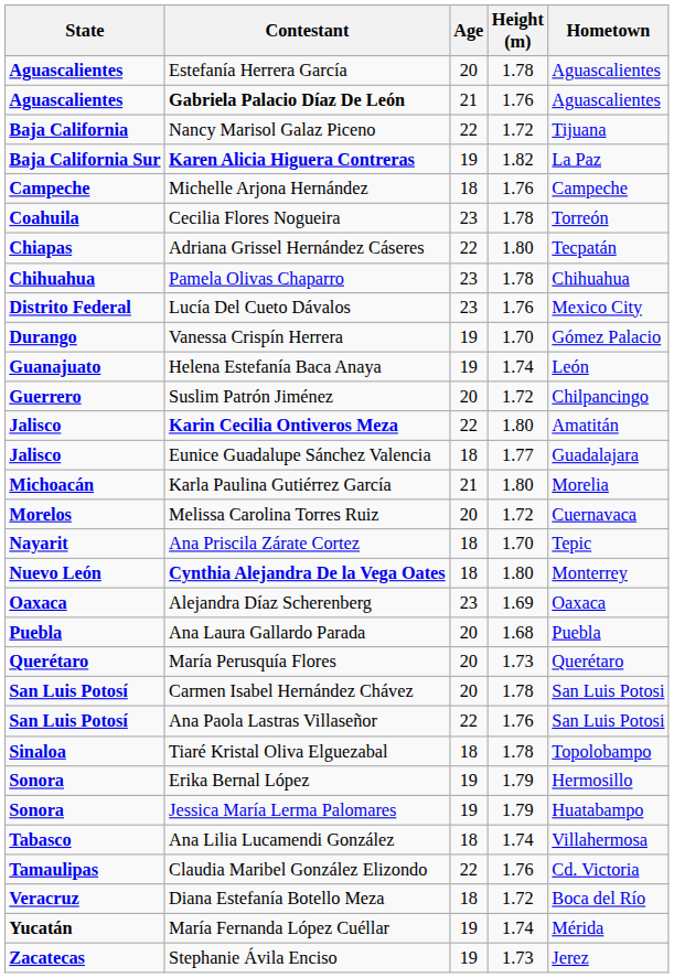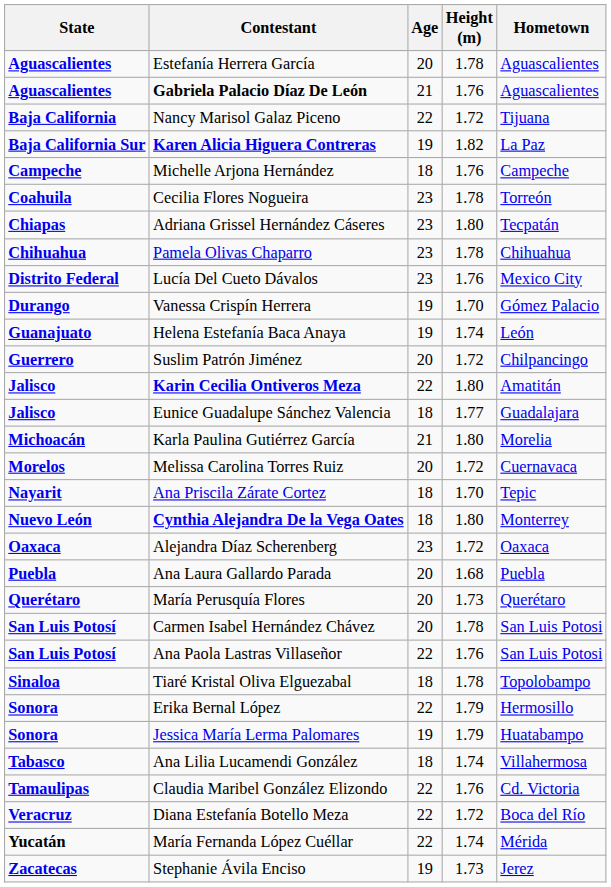 <table class="wikitable sortable" style="font-size: 95%;">
 <tr>
 <th>State</th>
 <th>Contestant</th>
 <th>Age</th>
 <th>Height<br> (m)</th>
 <th>Hometown</th>
 </tr>
 <tr>
 <td><strong><a href='#'>Aguascalientes</a></strong></td>
 <td>Estefanía Herrera García</td>
 <td align="center">20</td>
 <td align="center">1.78</td>
 <td><a href='#'>Aguascalientes</a></td>
 </tr>
 <tr>
 <td><strong><a href='#'>Aguascalientes</a></strong></td>
 <td><strong>Gabriela Palacio Díaz De León</strong></td>
 <td align="center">21</td>
 <td align="center">1.76</td>
 <td><a href='#'>Aguascalientes</a></td>
 </tr>
 <tr>
 <td><strong><a href='#'>Baja California</a></strong></td>
 <td>Nancy Marisol Galaz Piceno</td>
 <td align="center">22</td>
 <td align="center">1.72</td>
 <td><a href='#'>Tijuana</a></td>
 </tr>
 <tr>
 <td><strong><a href='#'>Baja California Sur</a></strong></td>
 <td><strong><a href='#'>Karen Alicia Higuera Contreras</a> </strong></td>
 <td align="center">19</td>
 <td align="center">1.82</td>
 <td><a href='#'>La Paz</a></td>
 </tr>
 <tr>
 <td><strong><a href='#'>Campeche</a></strong></td>
 <td>Michelle Arjona Hernández</td>
 <td align="center">18</td>
 <td align="center">1.76</td>
 <td><a href='#'>Campeche</a></td>
 </tr>
 <tr>
 <td><strong><a href='#'>Coahuila</a></strong></td>
 <td>Cecilia Flores Nogueira</td>
 <td align="center">23</td>
 <td align="center">1.78</td>
 <td><a href='#'>Torreón</a></td>
 </tr>
 <tr>
 <td><strong><a href='#'>Chiapas</a></strong></td>
 <td>Adriana Grissel Hernández Cáseres</td>
-<td align="center">22</td>
+<td align="center">23</td>
 <td align="center">1.80</td>
 <td><a href='#'>Tecpatán</a></td>
 </tr>
 <tr>
 <td><strong><a href='#'>Chihuahua</a></strong></td>
 <td><a href='#'>Pamela Olivas Chaparro</a></td>
 <td align="center">23</td>
 <td align="center">1.78</td>
 <td><a href='#'>Chihuahua</a></td>
 </tr>
 <tr>
 <td><strong><a href='#'>Distrito Federal</a></strong></td>
 <td>Lucía Del Cueto Dávalos</td>
 <td align="center">23</td>
 <td align="center">1.76</td>
 <td><a href='#'>Mexico City</a></td>
 </tr>
 <tr>
 <td><strong><a href='#'>Durango</a> </strong></td>
 <td>Vanessa Crispín Herrera</td>
 <td align="center">19</td>
 <td align="center">1.70</td>
 <td><a href='#'>Gómez Palacio</a></td>
 </tr>
 <tr>
 <td><strong><a href='#'>Guanajuato</a></strong></td>
 <td>Helena Estefanía Baca Anaya</td>
 <td align="center">19</td>
 <td align="center">1.74</td>
 <td><a href='#'>León</a></td>
 </tr>
 <tr>
 <td><strong><a href='#'>Guerrero</a></strong></td>
 <td>Suslim Patrón Jiménez</td>
 <td align="center">20</td>
 <td align="center">1.72</td>
 <td><a href='#'>Chilpancingo</a></td>
 </tr>
 <tr>
 <td><strong><a href='#'>Jalisco</a></strong></td>
 <td><strong><a href='#'>Karin Cecilia Ontiveros Meza</a> </strong></td>
 <td align="center">22</td>
 <td align="center">1.80</td>
 <td><a href='#'>Amatitán</a></td>
 </tr>
 <tr>
 <td><strong><a href='#'>Jalisco</a></strong></td>
 <td>Eunice Guadalupe Sánchez Valencia</td>
 <td align="center">18</td>
 <td align="center">1.77</td>
 <td><a href='#'>Guadalajara</a></td>
 </tr>
 <tr>
 <td><strong><a href='#'>Michoacán</a></strong></td>
 <td>Karla Paulina Gutiérrez García</td>
 <td align="center">21</td>
 <td align="center">1.80</td>
 <td><a href='#'>Morelia</a></td>
 </tr>
 <tr>
 <td><strong><a href='#'>Morelos</a></strong></td>
 <td>Melissa Carolina Torres Ruiz</td>
 <td align="center">20</td>
 <td align="center">1.72</td>
 <td><a href='#'>Cuernavaca</a></td>
 </tr>
 <tr>
 <td><strong><a href='#'>Nayarit</a></strong></td>
 <td><a href='#'>Ana Priscila Zárate Cortez</a></td>
 <td align="center">18</td>
 <td align="center">1.70</td>
 <td><a href='#'>Tepic</a></td>
 </tr>
 <tr>
 <td><strong><a href='#'>Nuevo León</a></strong></td>
 <td><strong><a href='#'>Cynthia Alejandra De la Vega Oates</a></strong></td>
 <td align="center">18</td>
 <td align="center">1.80</td>
 <td><a href='#'>Monterrey</a></td>
 </tr>
 <tr>
 <td><strong><a href='#'>Oaxaca</a></strong></td>
 <td>Alejandra Díaz Scherenberg</td>
 <td align="center">23</td>
-<td align="center">1.69</td>
+<td align="center">1.72</td>
 <td><a href='#'>Oaxaca</a></td>
 </tr>
 <tr>
 <td><strong><a href='#'>Puebla</a></strong></td>
 <td>Ana Laura Gallardo Parada</td>
 <td align="center">20</td>
 <td align="center">1.68</td>
 <td><a href='#'>Puebla</a></td>
 </tr>
 <tr>
 <td><strong><a href='#'>Querétaro</a></strong></td>
 <td>María Perusquía Flores</td>
 <td align="center">20</td>
 <td align="center">1.73</td>
 <td><a href='#'>Querétaro</a></td>
 </tr>
 <tr>
 <td><strong><a href='#'>San Luis Potosí</a></strong></td>
 <td>Carmen Isabel Hernández Chávez</td>
 <td align="center">20</td>
 <td align="center">1.78</td>
 <td><a href='#'>San Luis Potosi</a></td>
 </tr>
 <tr>
 <td><strong><a href='#'>San Luis Potosí</a></strong></td>
 <td>Ana Paola Lastras Villaseñor</td>
 <td align="center">22</td>
 <td align="center">1.76</td>
 <td><a href='#'>San Luis Potosi</a></td>
 </tr>
 <tr>
 <td><strong><a href='#'>Sinaloa</a></strong></td>
 <td>Tiaré Kristal Oliva Elguezabal</td>
 <td align="center">18</td>
 <td align="center">1.78</td>
 <td><a href='#'>Topolobampo</a></td>
 </tr>
 <tr>
 <td><strong><a href='#'>Sonora</a></strong></td>
 <td>Erika Bernal López</td>
-<td align="center">19</td>
+<td align="center">22</td>
 <td align="center">1.79</td>
 <td><a href='#'>Hermosillo</a></td>
 </tr>
 <tr>
 <td><strong><a href='#'>Sonora</a></strong></td>
 <td><a href='#'>Jessica María Lerma Palomares</a></td>
 <td align="center">19</td>
 <td align="center">1.79</td>
 <td><a href='#'>Huatabampo</a></td>
 </tr>
 <tr>
 <td><strong><a href='#'>Tabasco</a></strong></td>
 <td>Ana Lilia Lucamendi González</td>
 <td align="center">18</td>
 <td align="center">1.74</td>
 <td><a href='#'>Villahermosa</a></td>
 </tr>
 <tr>
 <td><strong><a href='#'>Tamaulipas</a></strong></td>
 <td>Claudia Maribel González Elizondo</td>
 <td align="center">22</td>
 <td align="center">1.76</td>
 <td><a href='#'>Cd. Victoria</a></td>
 </tr>
 <tr>
 <td><strong><a href='#'>Veracruz</a></strong></td>
 <td>Diana Estefanía Botello Meza</td>
-<td align="center">18</td>
+<td align="center">22</td>
 <td align="center">1.72</td>
 <td><a href='#'>Boca del Río</a></td>
 </tr>
 <tr>
 <td><strong>Yucatán</strong></td>
 <td>María Fernanda López Cuéllar</td>
-<td align="center">19</td>
+<td align="center">22</td>
 <td align="center">1.74</td>
 <td><a href='#'>Mérida</a></td>
 </tr>
 <tr>
 <td><strong><a href='#'>Zacatecas</a></strong></td>
 <td>Stephanie Ávila Enciso</td>
 <td align="center">19</td>
 <td align="center">1.73</td>
 <td><a href='#'>Jerez</a></td>
 </tr>
 </table>
